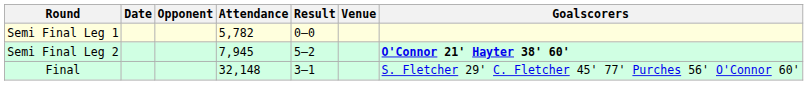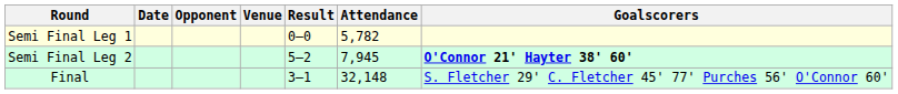 <table class="wikitable">
 <tr>
 <th>Round</th>
 <th>Date</th>
 <th>Opponent</th>
+<th>Venue</th>
+<th>Result</th>
 <th>Attendance</th>
-<th>Result</th>
-<th>Venue</th>
 <th>Goalscorers</th>
 </tr>
 <tr style="background: #ffffdd;">
 <td align="center">Semi Final Leg 1</td>
 <td></td>
 <td></td>
+<td></td>
+<td>0–0</td>
 <td>5,782</td>
-<td>0–0</td>
-<td></td>
 <td></td>
 </tr>
 <tr style="background: #d0ffe3;">
 <td align="center">Semi Final Leg 2</td>
 <td></td>
 <td></td>
+<td></td>
+<td>5–2</td>
 <td>7,945</td>
-<td>5–2</td>
-<td></td>
 <td><strong><a href='#'>O'Connor</a> 21' <a href='#'>Hayter</a> 38' 60'</strong></td>
 </tr>
 <tr style="background: #d0ffe3;">
 <td align="center">Final</td>
 <td></td>
 <td></td>
+<td></td>
+<td>3–1</td>
 <td>32,148</td>
-<td>3–1</td>
-<td></td>
 <td><a href='#'>S. Fletcher</a> 29' <a href='#'>C. Fletcher</a> 45' 77' <a href='#'>Purches</a> 56' <a href='#'>O'Connor</a> 60'</td>
 </tr>
 </table>
